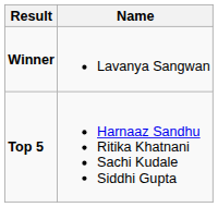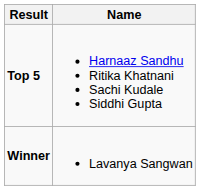 <table class="wikitable sortable" style="font-size: 95%;">
 <tr>
 <th>Result</th>
 <th>Name</th>
 </tr>
 <tr>
+<td><strong>Top 5</strong></td>
+<td><br><ul><li><a href='#'>Harnaaz Sandhu</a></li><li>Ritika Khatnani</li><li>Sachi Kudale</li><li>Siddhi Gupta</li></ul></td>
+</tr>
+<tr>
 <td><strong>Winner</strong></td>
 <td><br><ul><li>Lavanya Sangwan</li></ul></td>
 </tr>
-<tr>
-<td><strong>Top 5</strong></td>
-<td><br><ul><li><a href='#'>Harnaaz Sandhu</a></li><li>Ritika Khatnani</li><li>Sachi Kudale</li><li>Siddhi Gupta</li></ul></td>
-</tr>
 </table>
